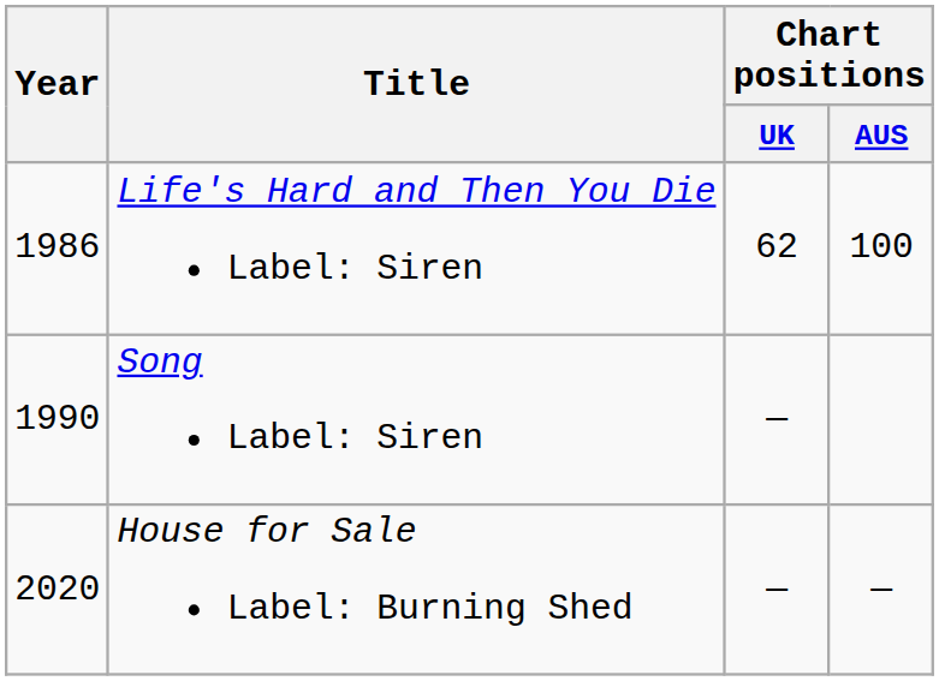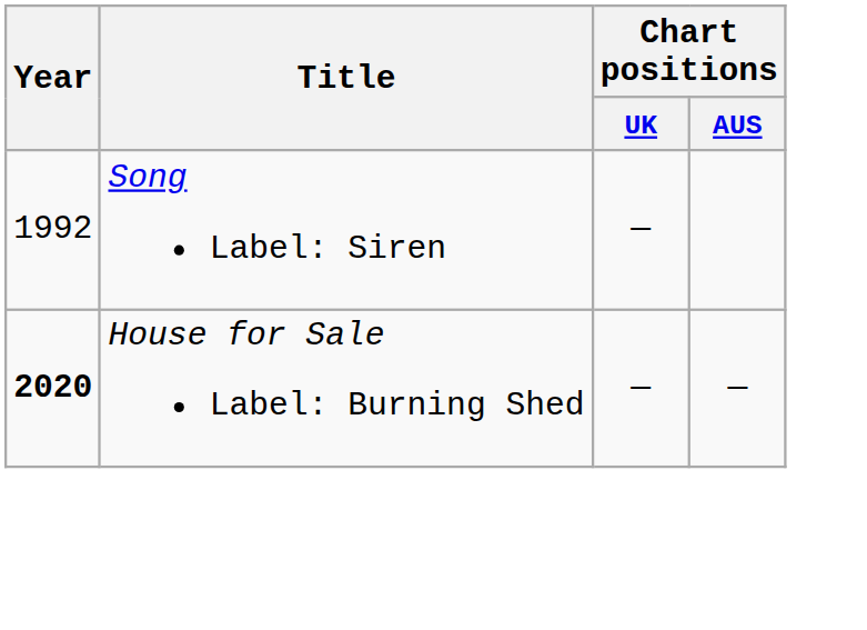 <table class="wikitable" style=text-align:center;>
 <tr>
 <th rowspan="2">Year</th>
 <th rowspan="2">Title</th>
 <th colspan="2">Chart positions</th>
 </tr>
 <tr>
 <th width="30"><small><a href='#'>UK</a></small><br></th>
 <th width="30"><small><a href='#'>AUS</a></small></th>
 </tr>
 <tr>
-<td>1986</td>
-<td align="left"><em><a href='#'>Life's Hard and Then You Die</a></em><br><ul><li>Label: Siren</li></ul></td>
-<td>62</td>
-<td>100</td>
-</tr>
-<tr>
-<td>1990</td>
+<td>1992</td>
 <td align="left"><em><a href='#'>Song</a></em><br><ul><li>Label: Siren</li></ul></td>
 <td>—</td>
 </tr>
 <tr>
-<td>2020</td>
+<td><strong>2020</strong></td>
 <td align="left"><em>House for Sale</em><br><ul><li>Label: Burning Shed</li></ul></td>
 <td>—</td>
 <td>—</td>
 </tr>
 </table>
